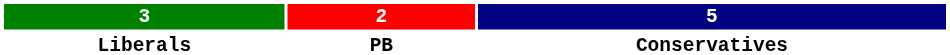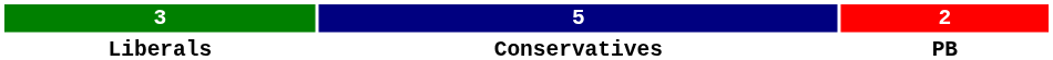 <table style="width:50%; text-align:center;">
 <tr style="color:white;">
 <td style="background:green; width:30%;"><strong>3</strong></td>
+<td style="background:navy; width:50%;"><strong>5</strong></td>
 <td style="background:red; width:20%;"><strong>2</strong></td>
-<td style="background:navy; width:50%;"><strong>5</strong></td>
 </tr>
 <tr>
 <td><span><strong>Liberals</strong></span></td>
+<td><span><strong>Conservatives</strong></span></td>
 <td><span><strong>PB</strong></span></td>
-<td><span><strong>Conservatives</strong></span></td>
 </tr>
 </table>
